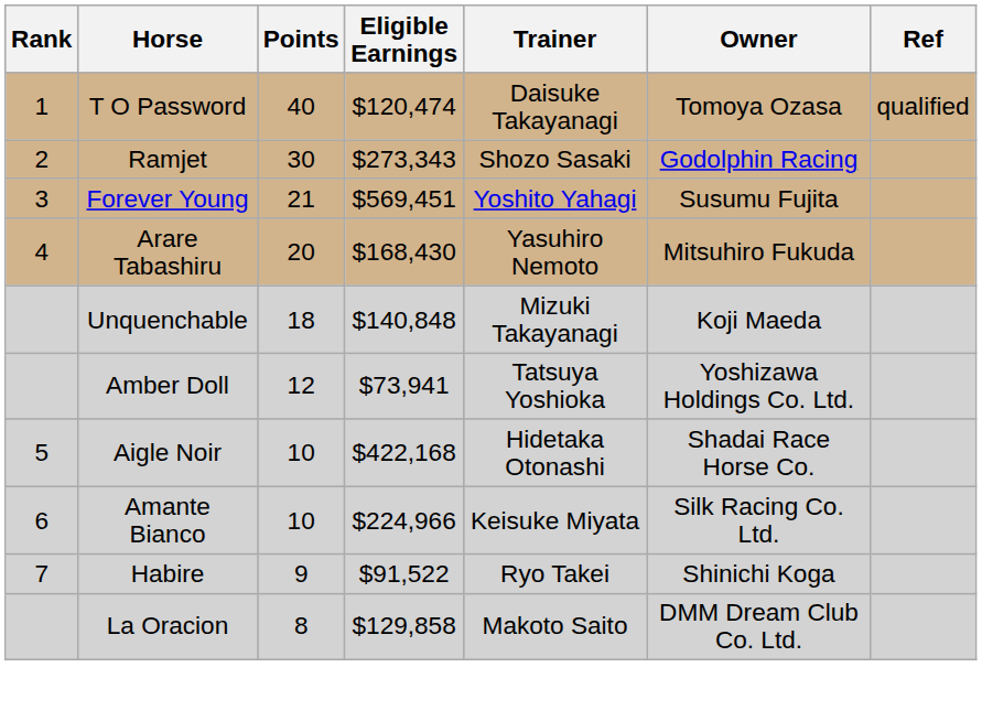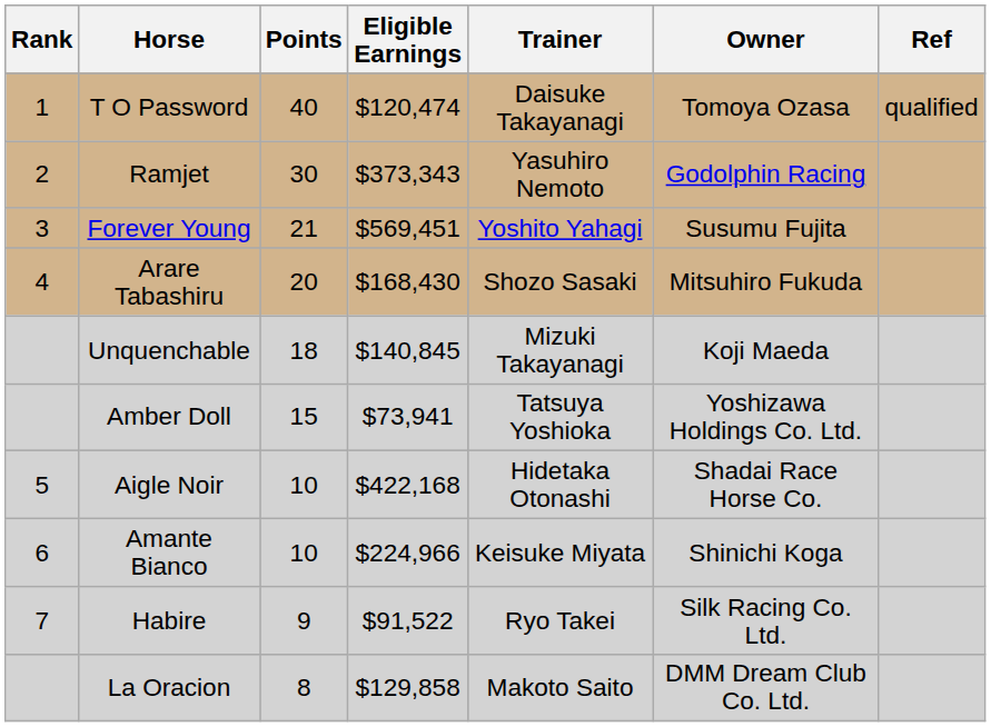 <table class="wikitable" style="text-align:center; width:90%; font-size:90%">
 <tr>
 <th>Rank</th>
 <th>Horse</th>
 <th>Points</th>
 <th>Eligible<br>Earnings</th>
 <th>Trainer</th>
 <th>Owner</th>
 <th>Ref</th>
 </tr>
 <tr style="background:tan">
 <td>1</td>
 <td>T O Password</td>
 <td>40</td>
 <td>$120,474</td>
 <td>Daisuke Takayanagi</td>
 <td>Tomoya Ozasa</td>
 <td>qualified</td>
 </tr>
 <tr style="background:tan">
 <td>2</td>
 <td>Ramjet</td>
 <td>30</td>
-<td>$273,343</td>
-<td>Shozo Sasaki</td>
+<td>$373,343</td>
+<td>Yasuhiro Nemoto</td>
 <td><a href='#'>Godolphin Racing</a></td>
 <td></td>
 </tr>
 <tr style="background:tan">
 <td>3</td>
 <td><a href='#'>Forever Young</a></td>
 <td>21</td>
 <td>$569,451</td>
 <td><a href='#'>Yoshito Yahagi</a></td>
 <td>Susumu Fujita</td>
 <td></td>
 </tr>
 <tr style="background:tan">
 <td>4</td>
 <td>Arare Tabashiru</td>
 <td>20</td>
 <td>$168,430</td>
-<td>Yasuhiro Nemoto</td>
+<td>Shozo Sasaki</td>
 <td>Mitsuhiro Fukuda</td>
 <td></td>
 </tr>
 <tr style="background:lightgrey">
 <td></td>
 <td>Unquenchable</td>
 <td>18</td>
-<td>$140,848</td>
+<td>$140,845</td>
 <td>Mizuki Takayanagi</td>
 <td>Koji Maeda</td>
 <td></td>
 </tr>
 <tr style="background:lightgrey">
 <td></td>
 <td>Amber Doll</td>
-<td>12</td>
+<td>15</td>
 <td>$73,941</td>
 <td>Tatsuya Yoshioka</td>
 <td>Yoshizawa Holdings Co. Ltd.</td>
 <td></td>
 </tr>
 <tr style="background:lightgray">
 <td>5</td>
 <td>Aigle Noir</td>
 <td>10</td>
 <td>$422,168</td>
 <td>Hidetaka Otonashi</td>
 <td>Shadai Race Horse Co.</td>
 <td></td>
 </tr>
 <tr style="background:lightgray">
 <td>6</td>
 <td>Amante Bianco</td>
 <td>10</td>
 <td>$224,966</td>
 <td>Keisuke Miyata</td>
-<td>Silk Racing Co. Ltd.</td>
+<td>Shinichi Koga</td>
 <td></td>
 </tr>
 <tr style="background:lightgray">
 <td>7</td>
 <td>Habire</td>
 <td>9</td>
 <td>$91,522</td>
 <td>Ryo Takei</td>
-<td>Shinichi Koga</td>
+<td>Silk Racing Co. Ltd.</td>
 <td></td>
 </tr>
 <tr style="background:lightgrey">
 <td></td>
 <td>La Oracion</td>
 <td>8</td>
 <td>$129,858</td>
 <td>Makoto Saito</td>
 <td>DMM Dream Club Co. Ltd.</td>
 <td></td>
 </tr>
 </table>
